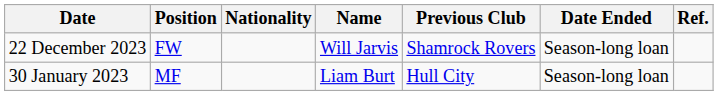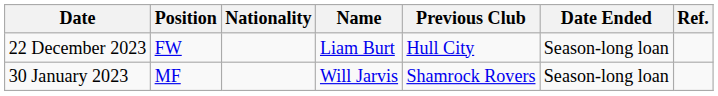 <table class="wikitable">
 <tr>
 <th>Date</th>
 <th>Position</th>
 <th>Nationality</th>
 <th>Name</th>
 <th>Previous Club</th>
 <th>Date Ended</th>
 <th>Ref.</th>
 </tr>
 <tr>
 <td>22 December 2023</td>
 <td><a href='#'>FW</a></td>
 <td></td>
-<td><a href='#'>Will Jarvis</a></td>
-<td><a href='#'>Shamrock Rovers</a></td>
+<td><a href='#'>Liam Burt</a></td>
+<td> <a href='#'>Hull City</a></td>
 <td>Season-long loan</td>
 <td></td>
 </tr>
 <tr>
 <td>30 January 2023</td>
 <td><a href='#'>MF</a></td>
 <td></td>
-<td><a href='#'>Liam Burt</a></td>
-<td> <a href='#'>Hull City</a></td>
+<td><a href='#'>Will Jarvis</a></td>
+<td><a href='#'>Shamrock Rovers</a></td>
 <td>Season-long loan</td>
 <td></td>
 </tr>
 </table>
